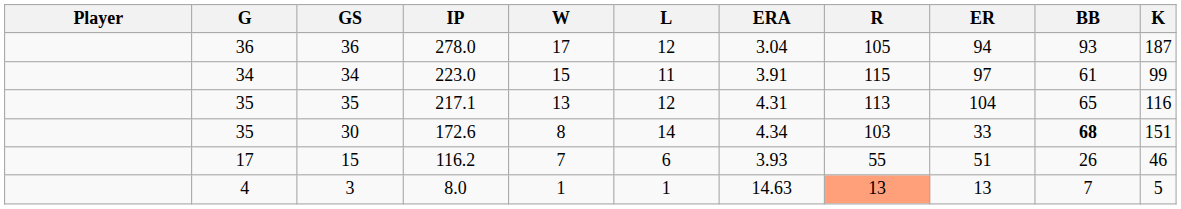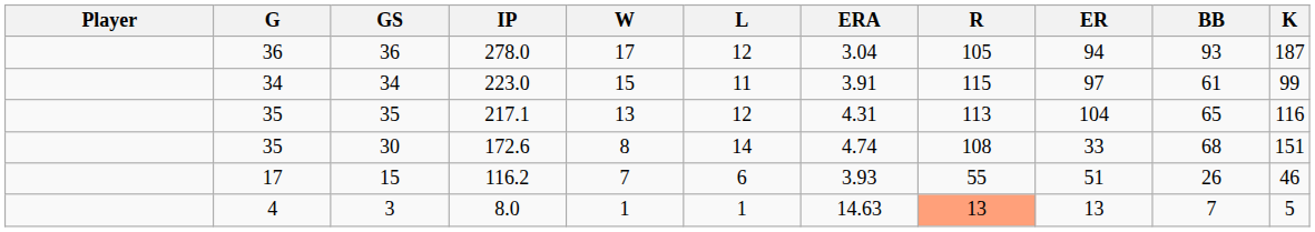 <table class="wikitable sortable">
 <tr>
 <th bgcolor="#DDDDFF" width="16%">Player</th>
 <th bgcolor="#DDDDFF" width="9%">G</th>
 <th bgcolor="#DDDDFF" width="9%">GS</th>
 <th bgcolor="#DDDDFF" width="9%">IP</th>
 <th bgcolor="#DDDDFF" width="9%">W</th>
 <th bgcolor="#DDDDFF" width="9%">L</th>
 <th bgcolor="#DDDDFF" width="9%">ERA</th>
 <th bgcolor="#DDDDFF" width="9%">R</th>
 <th bgcolor="#DDDDFF" width="9%">ER</th>
 <th bgcolor="#DDDDFF" width="9%">BB</th>
 <th bgcolor="#DDDDFF" width="9%">K</th>
 </tr>
 <tr align="center">
 <td></td>
 <td>36</td>
 <td>36</td>
 <td>278.0</td>
 <td>17</td>
 <td>12</td>
 <td>3.04</td>
 <td>105</td>
 <td>94</td>
 <td>93</td>
 <td>187</td>
 </tr>
 <tr align="center">
 <td></td>
 <td>34</td>
 <td>34</td>
 <td>223.0</td>
 <td>15</td>
 <td>11</td>
 <td>3.91</td>
 <td>115</td>
 <td>97</td>
 <td>61</td>
 <td>99</td>
 </tr>
 <tr align="center">
 <td></td>
 <td>35</td>
 <td>35</td>
 <td>217.1</td>
 <td>13</td>
 <td>12</td>
 <td>4.31</td>
 <td>113</td>
 <td>104</td>
 <td>65</td>
 <td>116</td>
 </tr>
 <tr align="center">
 <td></td>
 <td>35</td>
 <td>30</td>
 <td>172.6</td>
 <td>8</td>
 <td>14</td>
-<td>4.34</td>
-<td>103</td>
+<td>4.74</td>
+<td>108</td>
 <td>33</td>
-<td><strong>68</strong></td>
+<td>68</td>
 <td>151</td>
 </tr>
 <tr align="center">
 <td></td>
 <td>17</td>
 <td>15</td>
 <td>116.2</td>
 <td>7</td>
 <td>6</td>
 <td>3.93</td>
 <td>55</td>
 <td>51</td>
 <td>26</td>
 <td>46</td>
 </tr>
 <tr align="center">
 <td></td>
 <td>4</td>
 <td>3</td>
 <td>8.0</td>
 <td>1</td>
 <td>1</td>
 <td>14.63</td>
 <td style="background: lightsalmon;">13</td>
 <td>13</td>
 <td>7</td>
 <td>5</td>
 </tr>
 </table>
